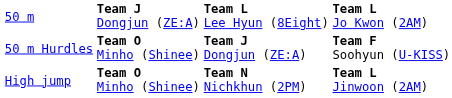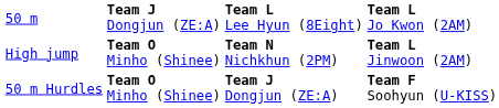 <table>
 <tr>
 <td><a href='#'>50 m</a></td>
 <td><strong>Team J</strong><br><a href='#'>Dongjun</a> (<a href='#'>ZE:A</a>)</td>
 <td><strong>Team L</strong><br><a href='#'>Lee Hyun</a> (<a href='#'>8Eight</a>)</td>
 <td><strong>Team L</strong><br><a href='#'>Jo Kwon</a> (<a href='#'>2AM</a>)</td>
 </tr>
 <tr>
+<td><a href='#'>High jump</a></td>
+<td><strong>Team O</strong><br><a href='#'>Minho</a> (<a href='#'>Shinee</a>)</td>
+<td><strong>Team N</strong><br><a href='#'>Nichkhun</a> (<a href='#'>2PM</a>)</td>
+<td><strong>Team L</strong><br><a href='#'>Jinwoon</a> (<a href='#'>2AM</a>)</td>
+</tr>
+<tr>
 <td><a href='#'>50 m Hurdles</a></td>
 <td><strong>Team O</strong><br><a href='#'>Minho</a> (<a href='#'>Shinee</a>)</td>
 <td><strong>Team J</strong><br><a href='#'>Dongjun</a> (<a href='#'>ZE:A</a>)</td>
 <td><strong>Team F</strong><br>Soohyun (<a href='#'>U-KISS</a>)</td>
 </tr>
 <tr>
-<td><a href='#'>High jump</a></td>
-<td><strong>Team O</strong><br><a href='#'>Minho</a> (<a href='#'>Shinee</a>)</td>
-<td><strong>Team N</strong><br><a href='#'>Nichkhun</a> (<a href='#'>2PM</a>)</td>
-<td><strong>Team L</strong><br><a href='#'>Jinwoon</a> (<a href='#'>2AM</a>)</td>
-</tr>
-<tr>
 </tr>
 </table>
